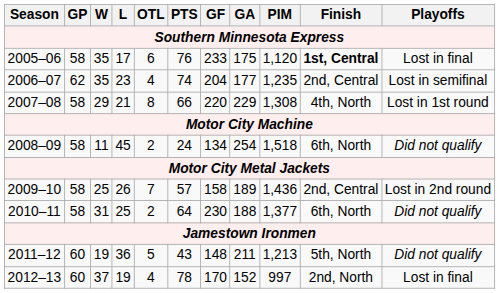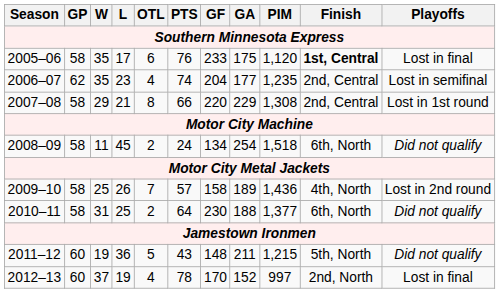 <table class="wikitable" style="text-align:center">
 <tr>
 <th>Season</th>
 <th>GP</th>
 <th>W</th>
 <th>L</th>
 <th>OTL</th>
 <th>PTS</th>
 <th>GF</th>
 <th>GA</th>
 <th>PIM</th>
 <th>Finish</th>
 <th>Playoffs</th>
 </tr>
 <tr align="center"  bgcolor="#ffeeee">
 <td colspan="11"><strong><em>Southern Minnesota Express</em></strong></td>
 </tr>
 <tr>
 <td>2005–06</td>
 <td>58</td>
 <td>35</td>
 <td>17</td>
 <td>6</td>
 <td>76</td>
 <td>233</td>
 <td>175</td>
 <td>1,120</td>
 <td><strong>1st, Central</strong></td>
 <td>Lost in final</td>
 </tr>
 <tr>
 <td>2006–07</td>
 <td>62</td>
 <td>35</td>
 <td>23</td>
 <td>4</td>
 <td>74</td>
 <td>204</td>
 <td>177</td>
 <td>1,235</td>
 <td>2nd, Central</td>
 <td>Lost in semifinal</td>
 </tr>
 <tr>
 <td>2007–08</td>
 <td>58</td>
 <td>29</td>
 <td>21</td>
 <td>8</td>
 <td>66</td>
 <td>220</td>
 <td>229</td>
 <td>1,308</td>
-<td>4th, North</td>
+<td>2nd, Central</td>
 <td>Lost in 1st round</td>
 </tr>
 <tr align="center"  bgcolor="#ffeeee">
 <td colspan="11"><strong><em>Motor City Machine</em></strong></td>
 </tr>
 <tr>
 <td>2008–09</td>
 <td>58</td>
 <td>11</td>
 <td>45</td>
 <td>2</td>
 <td>24</td>
 <td>134</td>
 <td>254</td>
 <td>1,518</td>
 <td>6th, North</td>
 <td><em>Did not qualify</em></td>
 </tr>
 <tr align="center"  bgcolor="#ffeeee">
 <td colspan="11"><strong><em>Motor City Metal Jackets</em></strong></td>
 </tr>
 <tr>
 <td>2009–10</td>
 <td>58</td>
 <td>25</td>
 <td>26</td>
 <td>7</td>
 <td>57</td>
 <td>158</td>
 <td>189</td>
 <td>1,436</td>
-<td>2nd, Central</td>
+<td>4th, North</td>
 <td>Lost in 2nd round</td>
 </tr>
 <tr>
 <td>2010–11</td>
 <td>58</td>
 <td>31</td>
 <td>25</td>
 <td>2</td>
 <td>64</td>
 <td>230</td>
 <td>188</td>
 <td>1,377</td>
 <td>6th, North</td>
 <td><em>Did not qualify</em></td>
 </tr>
 <tr align="center"  bgcolor="#ffeeee">
 <td colspan="11"><strong><em>Jamestown Ironmen</em></strong></td>
 </tr>
 <tr>
 <td>2011–12</td>
 <td>60</td>
 <td>19</td>
 <td>36</td>
 <td>5</td>
 <td>43</td>
 <td>148</td>
 <td>211</td>
-<td>1,213</td>
+<td>1,215</td>
 <td>5th, North</td>
 <td><em>Did not qualify</em></td>
 </tr>
 <tr>
 <td>2012–13</td>
 <td>60</td>
 <td>37</td>
 <td>19</td>
 <td>4</td>
 <td>78</td>
 <td>170</td>
 <td>152</td>
 <td>997</td>
 <td>2nd, North</td>
 <td>Lost in final</td>
 </tr>
 </table>
